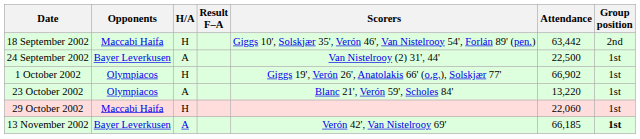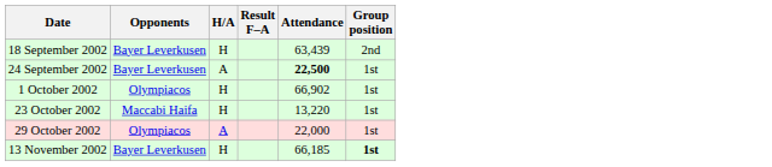 <table class="wikitable" style="text-align:center">
 <tr>
 <th>Date</th>
 <th>Opponents</th>
 <th>H/A</th>
 <th>Result<br>F–A</th>
-<th>Scorers</th>
 <th>Attendance</th>
 <th>Group<br>position</th>
 </tr>
 <tr bgcolor="#ddffdd">
 <td>18 September 2002</td>
-<td><a href='#'>Maccabi Haifa</a></td>
+<td><a href='#'>Bayer Leverkusen</a></td>
 <td>H</td>
 <td></td>
-<td><a href='#'>Giggs</a> 10', <a href='#'>Solskjær</a> 35', <a href='#'>Verón</a> 46', <a href='#'>Van Nistelrooy</a> 54', <a href='#'>Forlán</a> 89' (<a href='#'>pen.</a>)</td>
-<td>63,442</td>
+<td>63,439</td>
 <td>2nd</td>
 </tr>
 <tr bgcolor="#ddffdd">
 <td>24 September 2002</td>
 <td><a href='#'>Bayer Leverkusen</a></td>
 <td>A</td>
 <td></td>
-<td><a href='#'>Van Nistelrooy</a> (2) 31', 44'</td>
-<td>22,500</td>
+<td><strong>22,500</strong></td>
 <td>1st</td>
 </tr>
 <tr bgcolor="#ddffdd">
 <td>1 October 2002</td>
 <td><a href='#'>Olympiacos</a></td>
 <td>H</td>
 <td></td>
-<td><a href='#'>Giggs</a> 19', <a href='#'>Verón</a> 26', <a href='#'>Anatolakis</a> 66' (<a href='#'>o.g.</a>), <a href='#'>Solskjær</a> 77'</td>
 <td>66,902</td>
 <td>1st</td>
 </tr>
 <tr bgcolor="#ddffdd">
 <td>23 October 2002</td>
-<td><a href='#'>Olympiacos</a></td>
-<td>A</td>
+<td><a href='#'>Maccabi Haifa</a></td>
+<td>H</td>
 <td></td>
-<td><a href='#'>Blanc</a> 21', <a href='#'>Verón</a> 59', <a href='#'>Scholes</a> 84'</td>
 <td>13,220</td>
 <td>1st</td>
 </tr>
 <tr bgcolor="#ffdddd">
 <td>29 October 2002</td>
-<td><a href='#'>Maccabi Haifa</a></td>
-<td>H</td>
+<td><a href='#'>Olympiacos</a></td>
+<td><a href='#'>A</a></td>
 <td></td>
-<td></td>
-<td>22,060</td>
+<td>22,000</td>
 <td>1st</td>
 </tr>
 <tr bgcolor="#ddffdd">
 <td>13 November 2002</td>
 <td><a href='#'>Bayer Leverkusen</a></td>
-<td><a href='#'>A</a></td>
+<td>H</td>
 <td></td>
-<td><a href='#'>Verón</a> 42', <a href='#'>Van Nistelrooy</a> 69'</td>
 <td>66,185</td>
 <td><strong>1st</strong></td>
 </tr>
 </table>
